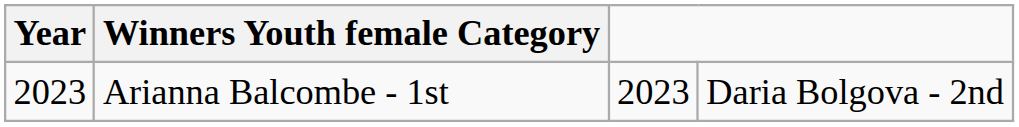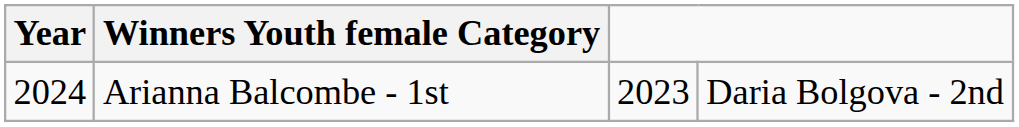 <table class="wikitable">
 <tr>
 <th>Year</th>
 <th>Winners Youth female Category</th>
 </tr>
 <tr>
-<td>2023</td>
+<td>2024</td>
 <td>Arianna Balcombe - 1st</td>
 <td>2023</td>
 <td>Daria Bolgova - 2nd</td>
 </tr>
 </table>
